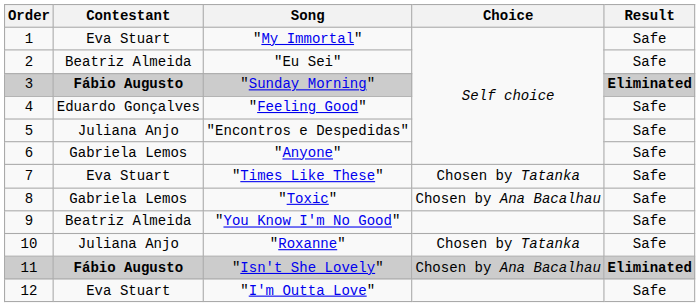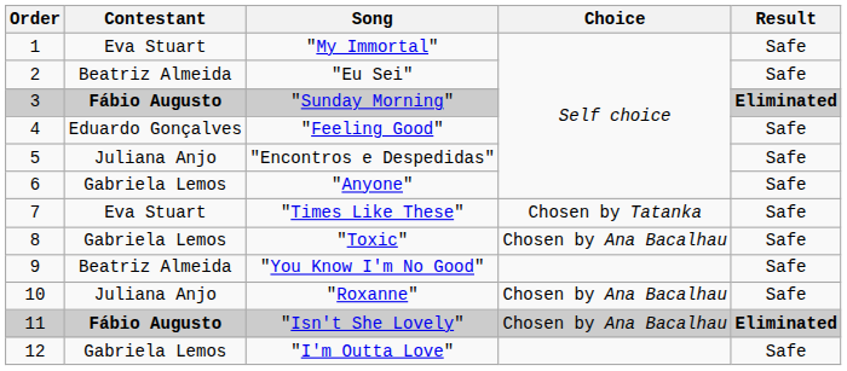 <table class="wikitable plainrowheaders" style="text-align:center;">
 <tr>
 <th>Order</th>
 <th>Contestant</th>
 <th>Song</th>
 <th>Choice</th>
 <th>Result</th>
 </tr>
 <tr>
 <td>1</td>
 <td>Eva Stuart</td>
 <td>"<a href='#'>My Immortal</a>"</td>
 <td rowspan=6><em>Self choice</em></td>
 <td>Safe</td>
 </tr>
 <tr>
 <td>2</td>
 <td>Beatriz Almeida</td>
 <td>"Eu Sei"</td>
 <td>Safe</td>
 </tr>
 <tr style="background:#ccc;">
 <td>3</td>
 <td><strong>Fábio Augusto</strong></td>
 <td>"<a href='#'>Sunday Morning</a>"</td>
 <td><strong>Eliminated</strong></td>
 </tr>
 <tr>
 <td>4</td>
 <td>Eduardo Gonçalves</td>
 <td>"<a href='#'>Feeling Good</a>"</td>
 <td>Safe</td>
 </tr>
 <tr>
 <td>5</td>
 <td>Juliana Anjo</td>
 <td>"Encontros e Despedidas"</td>
 <td>Safe</td>
 </tr>
 <tr>
 <td>6</td>
 <td>Gabriela Lemos</td>
 <td>"<a href='#'>Anyone</a>"</td>
 <td>Safe</td>
 </tr>
 <tr>
 <td>7</td>
 <td>Eva Stuart</td>
 <td>"<a href='#'>Times Like These</a>"</td>
 <td>Chosen by <em>Tatanka</em></td>
 <td>Safe</td>
 </tr>
 <tr>
 <td>8</td>
 <td>Gabriela Lemos</td>
 <td>"<a href='#'>Toxic</a>"</td>
 <td>Chosen by <em>Ana Bacalhau</em></td>
 <td>Safe</td>
 </tr>
 <tr>
 <td>9</td>
 <td>Beatriz Almeida</td>
 <td>"<a href='#'>You Know I'm No Good</a>"</td>
 <td></td>
 <td>Safe</td>
 </tr>
 <tr>
 <td>10</td>
 <td>Juliana Anjo</td>
 <td>"<a href='#'>Roxanne</a>"</td>
-<td>Chosen by <em>Tatanka</em></td>
+<td>Chosen by <em>Ana Bacalhau</em></td>
 <td>Safe</td>
 </tr>
 <tr style="background:#ccc;">
 <td>11</td>
 <td><strong>Fábio Augusto</strong></td>
 <td>"<a href='#'>Isn't She Lovely</a>"</td>
 <td>Chosen by <em>Ana Bacalhau</em></td>
 <td><strong>Eliminated</strong></td>
 </tr>
 <tr>
 <td>12</td>
-<td>Eva Stuart</td>
+<td>Gabriela Lemos</td>
 <td>"<a href='#'>I'm Outta Love</a>"</td>
 <td></td>
 <td>Safe</td>
 </tr>
 </table>
